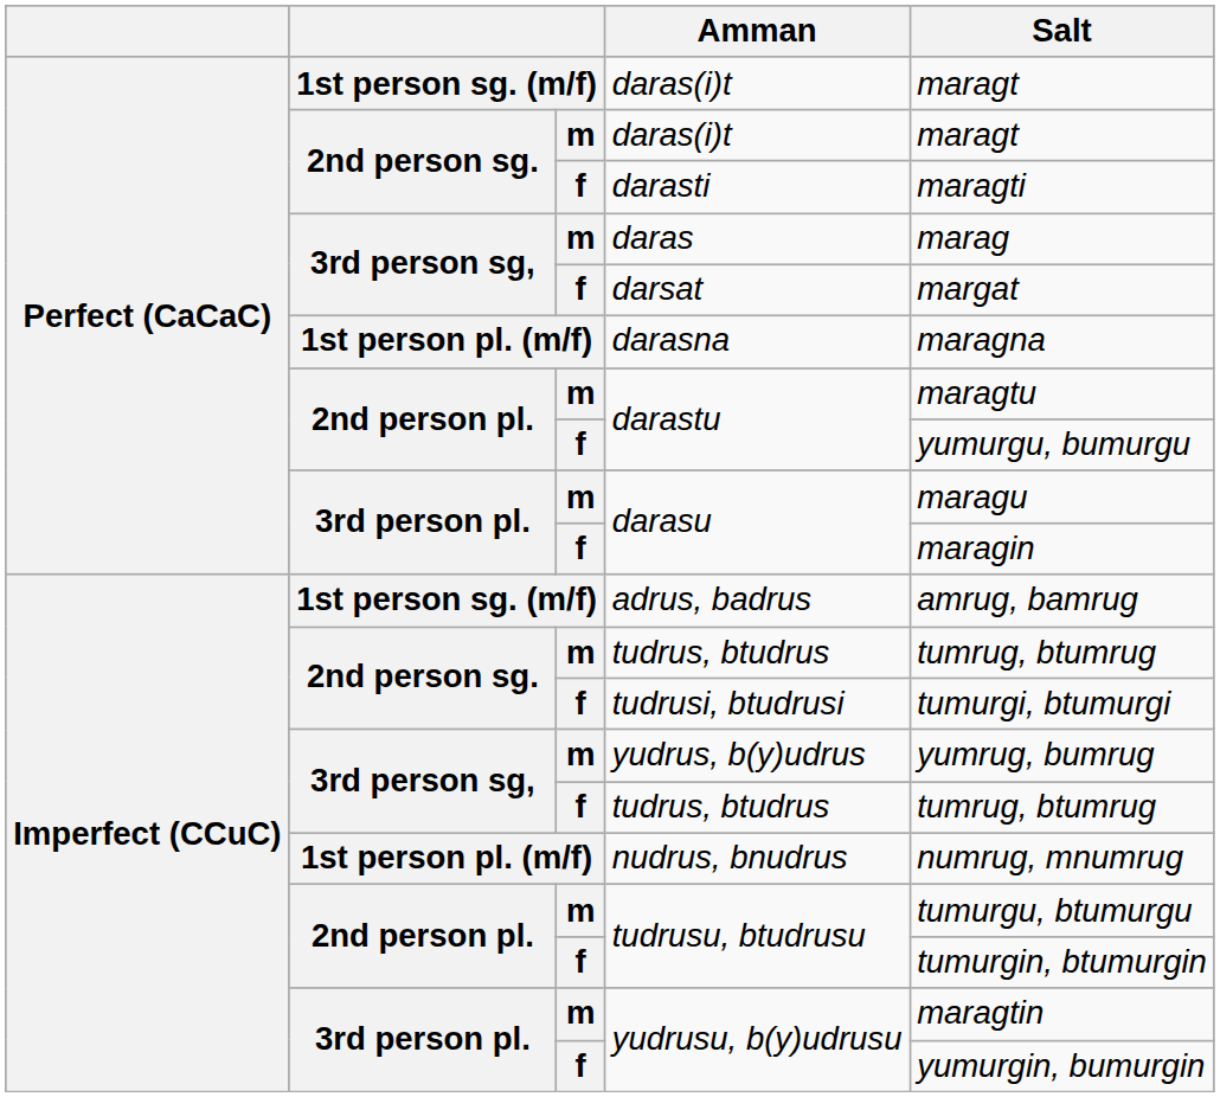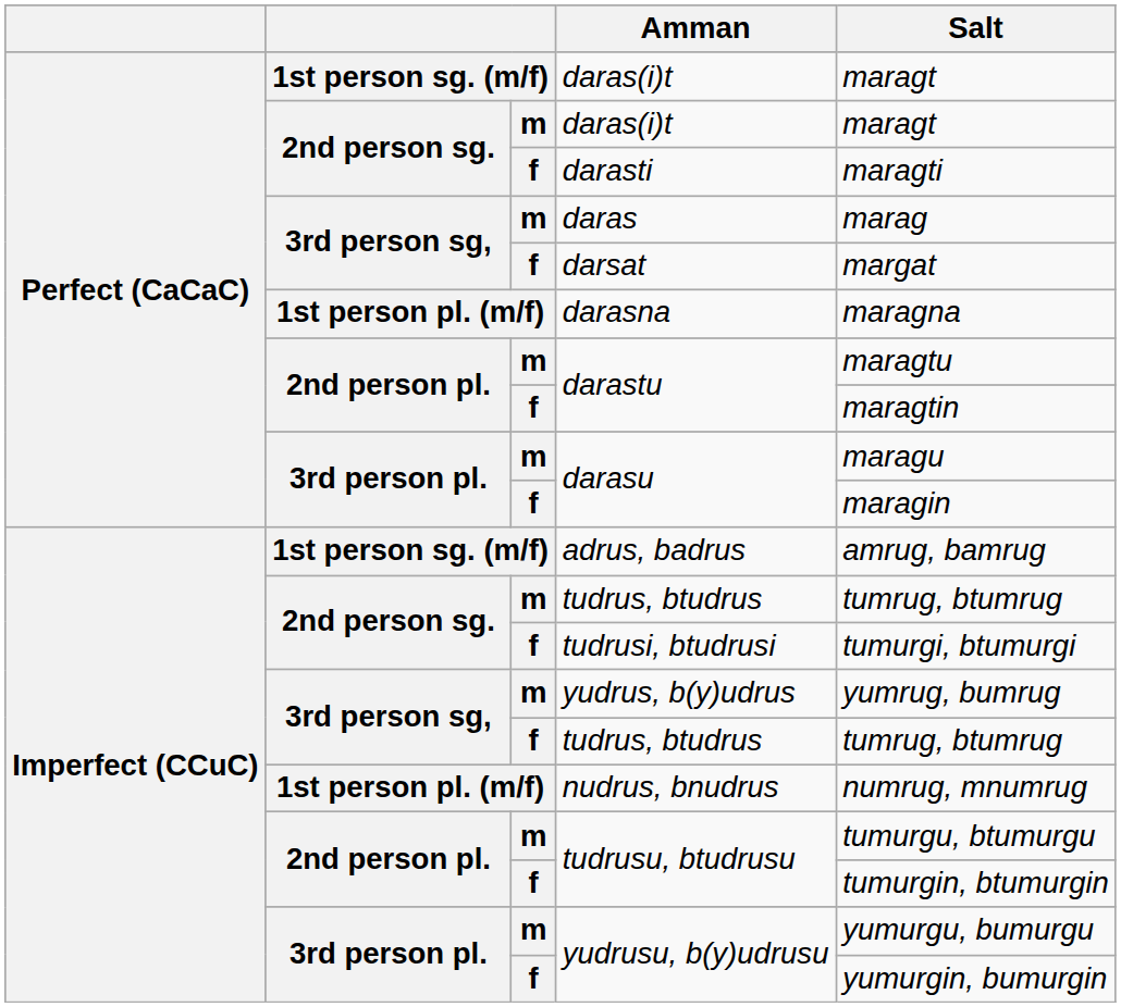 <table class="wikitable">
 <tr>
 <th></th>
 <th colspan="2"></th>
 <th>Amman</th>
 <th>Salt</th>
 </tr>
 <tr>
 <th rowspan="10">Perfect (CaCaC)</th>
 <th colspan="2">1st person sg. (m/f)</th>
 <td><em>daras(i)t</em></td>
 <td><em>maragt</em></td>
 </tr>
 <tr>
 <th rowspan="2">2nd person sg.</th>
 <th>m</th>
 <td><em>daras(i)t</em></td>
 <td><em>maragt</em></td>
 </tr>
 <tr>
 <th>f</th>
 <td><em>darasti</em></td>
 <td><em>maragti</em></td>
 </tr>
 <tr>
 <th rowspan="2">3rd person sg,</th>
 <th>m</th>
 <td><em>daras</em></td>
 <td><em>marag</em></td>
 </tr>
 <tr>
 <th>f</th>
 <td><em>darsat</em></td>
 <td><em>margat</em></td>
 </tr>
 <tr>
 <th colspan="2">1st person pl. (m/f)</th>
 <td><em>darasna</em></td>
 <td><em>maragna</em></td>
 </tr>
 <tr>
 <th rowspan="2">2nd person pl.</th>
 <th>m</th>
 <td rowspan="2"><em>darastu</em></td>
 <td><em>maragtu</em></td>
 </tr>
 <tr>
 <th>f</th>
-<td><em>yumurgu, bumurgu</em></td>
+<td><em>maragtin</em></td>
 </tr>
 <tr>
 <th rowspan="2">3rd person pl.</th>
 <th>m</th>
 <td rowspan="2"><em>darasu</em></td>
 <td><em>maragu</em></td>
 </tr>
 <tr>
 <th>f</th>
 <td><em>maragin</em></td>
 </tr>
 <tr>
 <th rowspan="10">Imperfect (CCuC)</th>
 <th colspan="2">1st person sg. (m/f)</th>
 <td><em>adrus, badrus</em></td>
 <td><em>amrug, bamrug</em></td>
 </tr>
 <tr>
 <th rowspan="2">2nd person sg.</th>
 <th>m</th>
 <td><em>tudrus, btudrus</em></td>
 <td><em>tumrug, btumrug</em></td>
 </tr>
 <tr>
 <th>f</th>
 <td><em>tudrusi, btudrusi</em></td>
 <td><em>tumurgi, btumurgi</em></td>
 </tr>
 <tr>
 <th rowspan="2">3rd person sg,</th>
 <th>m</th>
 <td><em>yudrus, b(y)udrus</em></td>
 <td><em>yumrug, bumrug</em></td>
 </tr>
 <tr>
 <th>f</th>
 <td><em>tudrus, btudrus</em></td>
 <td><em>tumrug, btumrug</em></td>
 </tr>
 <tr>
 <th colspan="2">1st person pl. (m/f)</th>
 <td><em>nudrus, bnudrus</em></td>
 <td><em>numrug, mnumrug</em></td>
 </tr>
 <tr>
 <th rowspan="2">2nd person pl.</th>
 <th>m</th>
 <td rowspan="2"><em>tudrusu, btudrusu</em></td>
 <td><em>tumurgu, btumurgu</em></td>
 </tr>
 <tr>
 <th>f</th>
 <td><em>tumurgin, btumurgin</em></td>
 </tr>
 <tr>
 <th rowspan="2">3rd person pl.</th>
 <th>m</th>
 <td rowspan="2"><em>yudrusu, b(y)udrusu</em></td>
-<td><em>maragtin</em></td>
+<td><em>yumurgu, bumurgu</em></td>
 </tr>
 <tr>
 <th>f</th>
 <td><em>yumurgin, bumurgin</em></td>
 </tr>
 </table>
